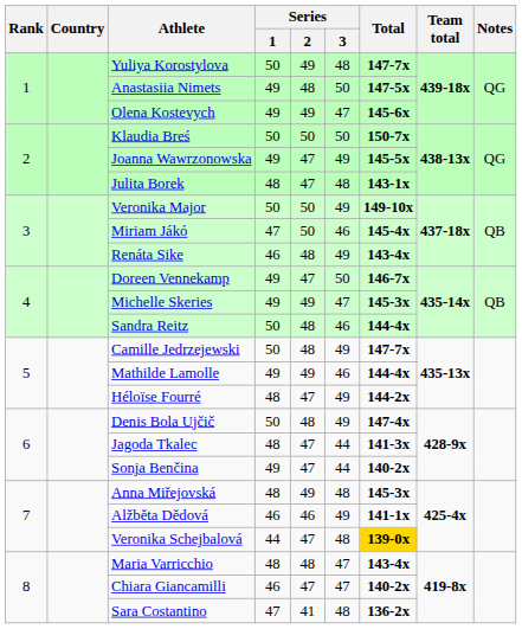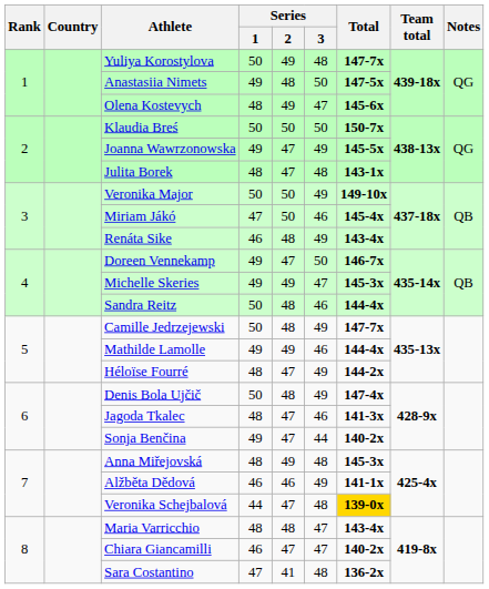 <table class="wikitable sortable" style="text-align:center">
 <tr>
 <th rowspan=2>Rank</th>
 <th rowspan=2>Country</th>
 <th rowspan=2>Athlete</th>
 <th colspan=3>Series</th>
 <th rowspan=2>Total</th>
 <th rowspan=2>Team<br>total</th>
 <th rowspan=2 class=unsortable>Notes</th>
 </tr>
 <tr>
 <th width="30px">1</th>
 <th width="30px">2</th>
 <th width="30px">3</th>
 </tr>
 <tr bgcolor=bbffbb>
 <td rowspan=3>1</td>
 <td rowspan=3 align=left></td>
 <td align=left><a href='#'>Yuliya Korostylova</a></td>
 <td>50</td>
 <td>49</td>
 <td>48</td>
 <td><strong>147-7x</strong></td>
 <td rowspan=3><strong>439-18x</strong></td>
 <td rowspan=3>QG</td>
 </tr>
 <tr bgcolor=bbffbb>
 <td align=left><a href='#'>Anastasiia Nimets</a></td>
 <td>49</td>
 <td>48</td>
 <td>50</td>
 <td><strong>147-5x</strong></td>
 </tr>
 <tr bgcolor=bbffbb>
 <td align=left><a href='#'>Olena Kostevych</a></td>
-<td>49</td>
+<td>48</td>
 <td>49</td>
 <td>47</td>
 <td><strong>145-6x</strong></td>
 </tr>
 <tr bgcolor=bbffbb>
 <td rowspan=3>2</td>
 <td rowspan=3 align=left></td>
 <td align=left><a href='#'>Klaudia Breś</a></td>
 <td>50</td>
 <td>50</td>
 <td>50</td>
 <td><strong>150-7x</strong></td>
 <td rowspan=3><strong>438-13x</strong></td>
 <td rowspan=3>QG</td>
 </tr>
 <tr bgcolor=bbffbb>
 <td align=left><a href='#'>Joanna Wawrzonowska</a></td>
 <td>49</td>
 <td>47</td>
 <td>49</td>
 <td><strong>145-5x</strong></td>
 </tr>
 <tr bgcolor=bbffbb>
 <td align=left><a href='#'>Julita Borek</a></td>
 <td>48</td>
 <td>47</td>
 <td>48</td>
 <td><strong>143-1x</strong></td>
 </tr>
 <tr bgcolor=ccffcc>
 <td rowspan=3>3</td>
 <td rowspan=3 align=left></td>
 <td align=left><a href='#'>Veronika Major</a></td>
 <td>50</td>
 <td>50</td>
 <td>49</td>
 <td><strong>149-10x</strong></td>
 <td rowspan=3><strong>437-18x</strong></td>
 <td rowspan=3>QB</td>
 </tr>
 <tr bgcolor=ccffcc>
 <td align=left><a href='#'>Miriam Jákó</a></td>
 <td>47</td>
 <td>50</td>
 <td>46</td>
 <td><strong>145-4x</strong></td>
 </tr>
 <tr bgcolor=ccffcc>
 <td align=left><a href='#'>Renáta Sike</a></td>
 <td>46</td>
 <td>48</td>
 <td>49</td>
 <td><strong>143-4x</strong></td>
 </tr>
 <tr bgcolor=ccffcc>
 <td rowspan=3>4</td>
 <td rowspan=3 align=left></td>
 <td align=left><a href='#'>Doreen Vennekamp</a></td>
 <td>49</td>
 <td>47</td>
 <td>50</td>
 <td><strong>146-7x</strong></td>
 <td rowspan=3><strong>435-14x</strong></td>
 <td rowspan=3>QB</td>
 </tr>
 <tr bgcolor=ccffcc>
 <td align=left><a href='#'>Michelle Skeries</a></td>
 <td>49</td>
 <td>49</td>
 <td>47</td>
 <td><strong>145-3x</strong></td>
 </tr>
 <tr bgcolor=ccffcc>
 <td align=left><a href='#'>Sandra Reitz</a></td>
 <td>50</td>
 <td>48</td>
 <td>46</td>
 <td><strong>144-4x</strong></td>
 </tr>
 <tr>
 <td rowspan=3>5</td>
 <td rowspan=3 align=left></td>
 <td align=left><a href='#'>Camille Jedrzejewski</a></td>
 <td>50</td>
 <td>48</td>
 <td>49</td>
 <td><strong>147-7x</strong></td>
 <td rowspan=3><strong>435-13x</strong></td>
 <td rowspan=3></td>
 </tr>
 <tr>
 <td align=left><a href='#'>Mathilde Lamolle</a></td>
 <td>49</td>
 <td>49</td>
 <td>46</td>
 <td><strong>144-4x</strong></td>
 </tr>
 <tr>
 <td align=left><a href='#'>Héloïse Fourré</a></td>
 <td>48</td>
 <td>47</td>
 <td>49</td>
 <td><strong>144-2x</strong></td>
 </tr>
 <tr>
 <td rowspan=3>6</td>
 <td rowspan=3 align=left></td>
 <td align=left><a href='#'>Denis Bola Ujčič</a></td>
 <td>50</td>
 <td>48</td>
 <td>49</td>
 <td><strong>147-4x</strong></td>
 <td rowspan=3><strong>428-9x</strong></td>
 <td rowspan=3></td>
 </tr>
 <tr>
 <td align=left><a href='#'>Jagoda Tkalec</a></td>
 <td>48</td>
 <td>47</td>
-<td>44</td>
+<td>46</td>
 <td><strong>141-3x</strong></td>
 </tr>
 <tr>
 <td align=left><a href='#'>Sonja Benčina</a></td>
 <td>49</td>
 <td>47</td>
 <td>44</td>
 <td><strong>140-2x</strong></td>
 </tr>
 <tr>
 <td rowspan=3>7</td>
 <td rowspan=3 align=left></td>
 <td align=left><a href='#'>Anna Miřejovská</a></td>
 <td>48</td>
 <td>49</td>
 <td>48</td>
 <td><strong>145-3x</strong></td>
 <td rowspan=3><strong>425-4x</strong></td>
 <td rowspan=3></td>
 </tr>
 <tr>
 <td align=left><a href='#'>Alžběta Dědová</a></td>
 <td>46</td>
 <td>46</td>
 <td>49</td>
 <td><strong>141-1x</strong></td>
 </tr>
 <tr>
 <td align=left><a href='#'>Veronika Schejbalová</a></td>
 <td>44</td>
 <td>47</td>
 <td>48</td>
 <td style="background: gold;"><strong>139-0x</strong></td>
 </tr>
 <tr>
 <td rowspan=3>8</td>
 <td rowspan=3 align=left></td>
 <td align=left><a href='#'>Maria Varricchio</a></td>
 <td>48</td>
 <td>48</td>
 <td>47</td>
 <td><strong>143-4x</strong></td>
 <td rowspan=3><strong>419-8x</strong></td>
 <td rowspan=3></td>
 </tr>
 <tr>
 <td align=left><a href='#'>Chiara Giancamilli</a></td>
 <td>46</td>
 <td>47</td>
 <td>47</td>
 <td><strong>140-2x</strong></td>
 </tr>
 <tr>
 <td align=left><a href='#'>Sara Costantino</a></td>
 <td>47</td>
 <td>41</td>
 <td>48</td>
 <td><strong>136-2x</strong></td>
 </tr>
 </table>
